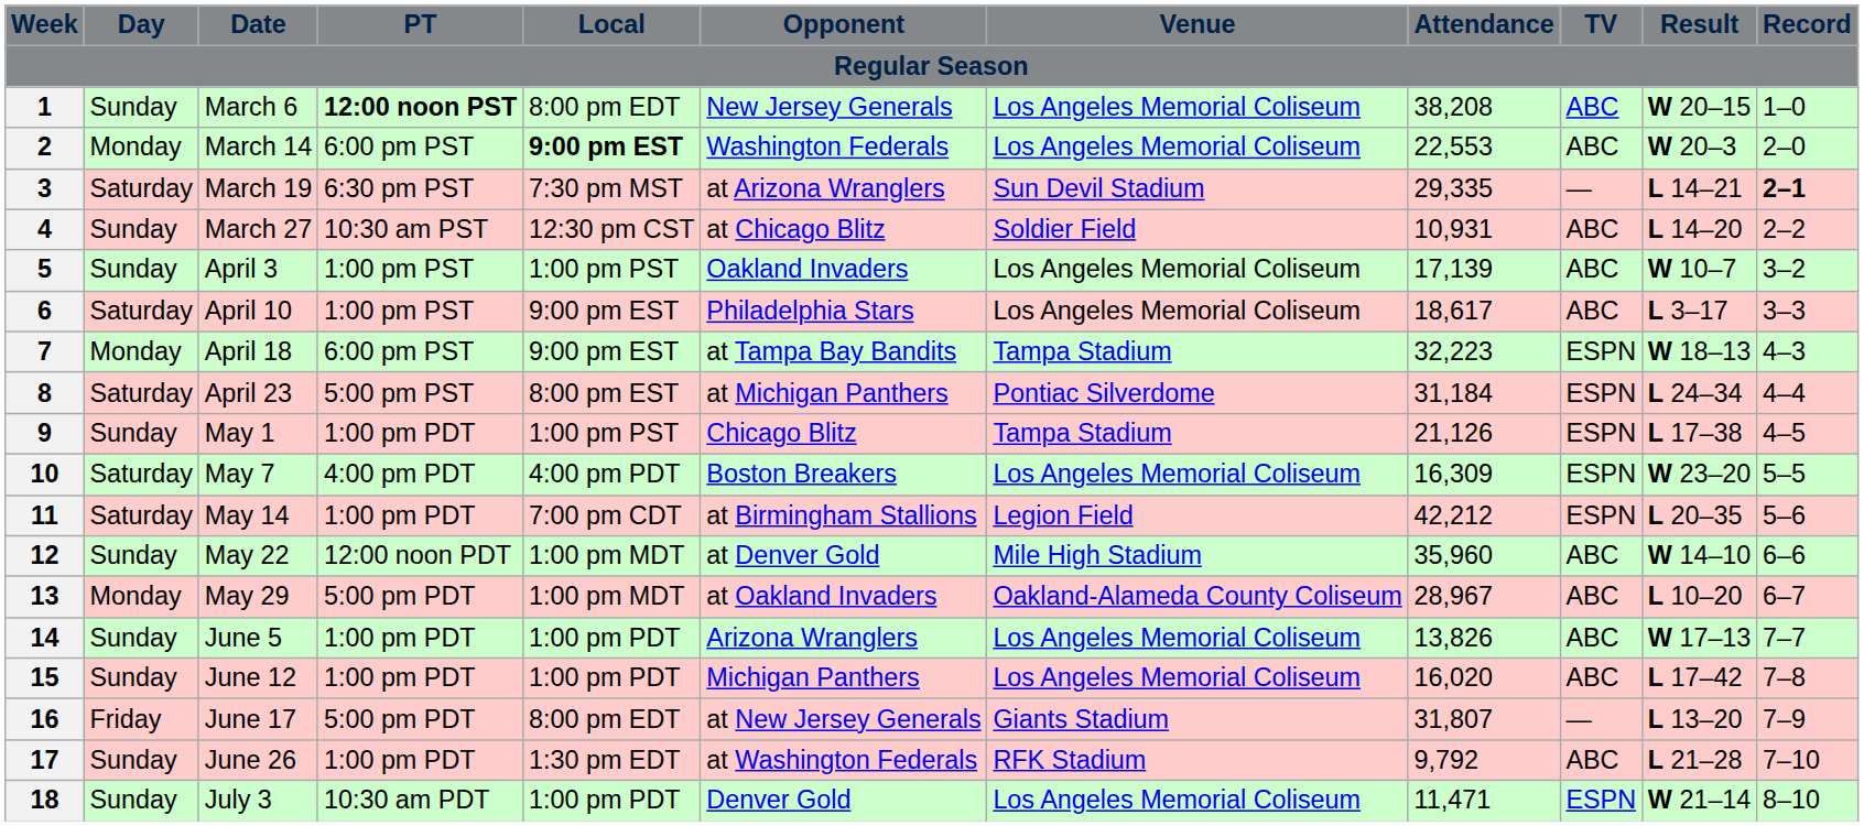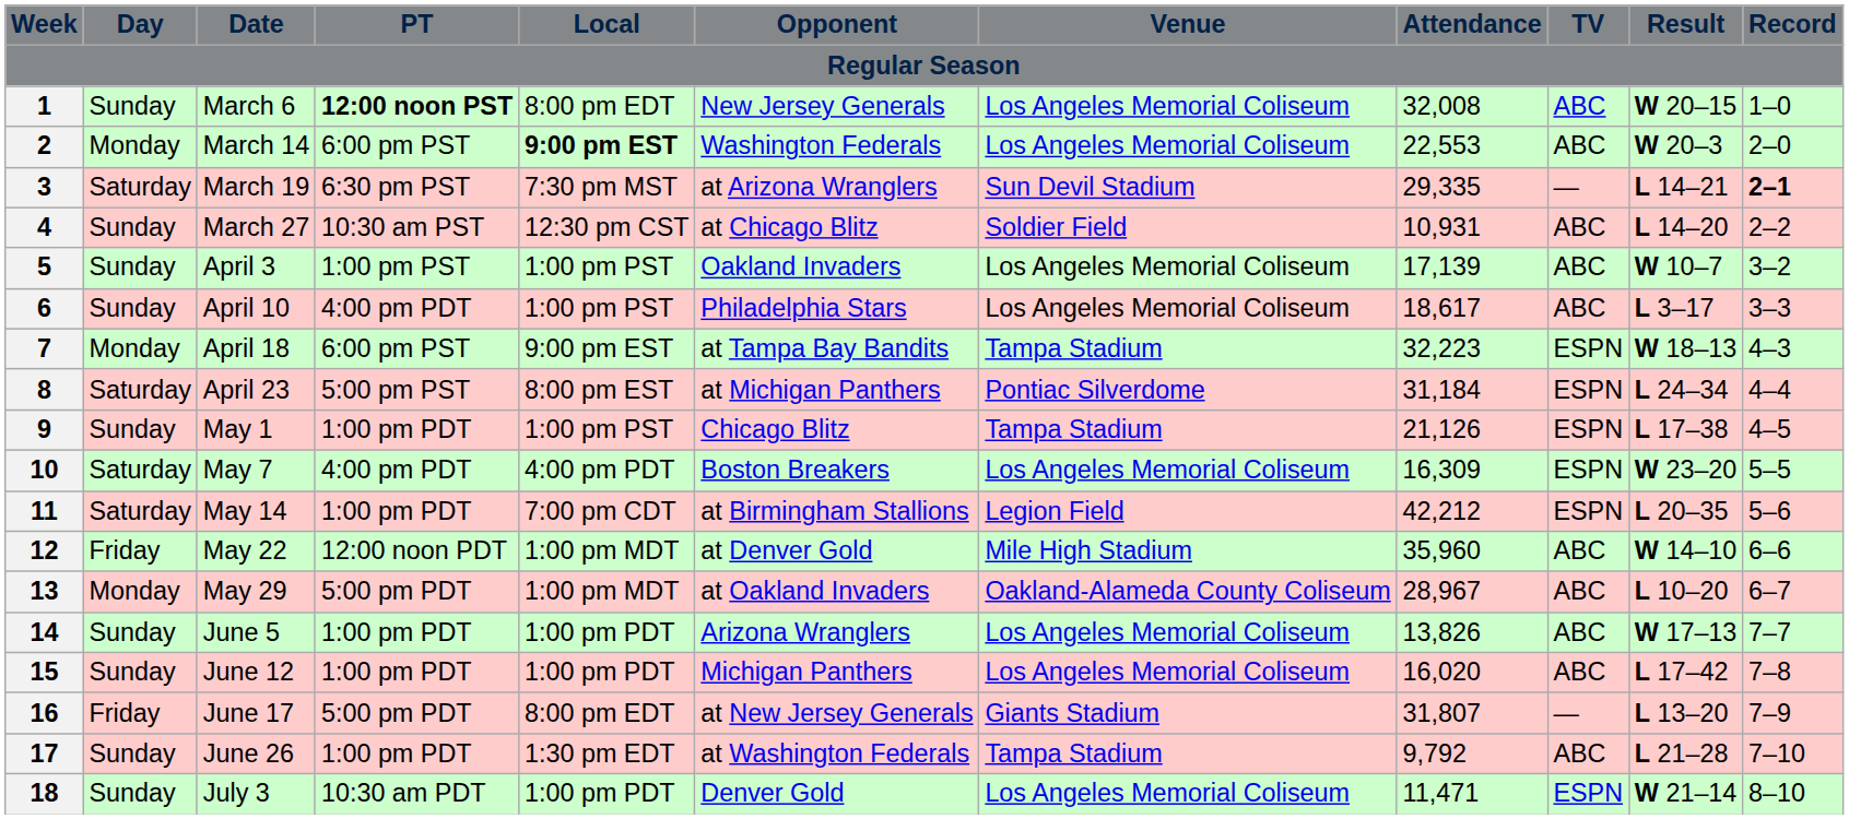 <table class="wikitable">
 <tr>
 <th style="background:#85888B; color:#002147;">Week</th>
 <th style="background:#85888B; color:#002147;">Day</th>
 <th style="background:#85888B; color:#002147;">Date</th>
 <th style="background:#85888B; color:#002147;">PT</th>
 <th style="background:#85888B; color:#002147;">Local</th>
 <th style="background:#85888B; color:#002147;">Opponent</th>
 <th style="background:#85888B; color:#002147;">Venue</th>
 <th style="background:#85888B; color:#002147;">Attendance</th>
 <th style="background:#85888B; color:#002147;">TV</th>
 <th style="background:#85888B; color:#002147;">Result</th>
 <th style="background:#85888B; color:#002147;">Record</th>
 </tr>
 <tr>
 <td style="background:#85888B; color:#002147;text-align:center;" colspan=12><strong>Regular Season</strong></td>
 </tr>
 <tr style="background:#cfc">
 <th>1</th>
 <td>Sunday</td>
 <td>March 6</td>
 <td><strong>12:00 noon PST</strong></td>
 <td>8:00 pm EDT</td>
 <td><a href='#'>New Jersey Generals</a></td>
 <td><a href='#'>Los Angeles Memorial Coliseum</a></td>
-<td>38,208</td>
+<td>32,008</td>
 <td><a href='#'>ABC</a></td>
 <td><strong>W</strong> 20–15</td>
 <td>1–0</td>
 </tr>
 <tr style="background:#cfc">
 <th>2</th>
 <td>Monday</td>
 <td>March 14</td>
 <td>6:00 pm PST</td>
 <td><strong>9:00 pm EST</strong></td>
 <td><a href='#'>Washington Federals</a></td>
 <td><a href='#'>Los Angeles Memorial Coliseum</a></td>
 <td>22,553</td>
 <td>ABC</td>
 <td><strong>W</strong> 20–3</td>
 <td>2–0</td>
 </tr>
 <tr style="background:#fcc">
 <th>3</th>
 <td>Saturday</td>
 <td>March 19</td>
 <td>6:30 pm PST</td>
 <td>7:30 pm MST</td>
 <td>at <a href='#'>Arizona Wranglers</a></td>
 <td><a href='#'>Sun Devil Stadium</a></td>
 <td>29,335</td>
 <td>—</td>
 <td><strong>L</strong> 14–21</td>
 <td><strong>2–1</strong></td>
 </tr>
 <tr style="background:#fcc">
 <th>4</th>
 <td>Sunday</td>
 <td>March 27</td>
 <td>10:30 am PST</td>
 <td>12:30 pm CST</td>
 <td>at <a href='#'>Chicago Blitz</a></td>
 <td><a href='#'>Soldier Field</a></td>
 <td>10,931</td>
 <td>ABC</td>
 <td><strong>L</strong> 14–20</td>
 <td>2–2</td>
 </tr>
 <tr style="background:#cfc">
 <th>5</th>
 <td>Sunday</td>
 <td>April 3</td>
 <td>1:00 pm PST</td>
 <td>1:00 pm PST</td>
 <td><a href='#'>Oakland Invaders</a></td>
 <td>Los Angeles Memorial Coliseum</td>
 <td>17,139</td>
 <td>ABC</td>
 <td><strong>W</strong> 10–7</td>
 <td>3–2</td>
 </tr>
 <tr style="background:#fcc">
 <th>6</th>
-<td>Saturday</td>
+<td>Sunday</td>
 <td>April 10</td>
+<td>4:00 pm PDT</td>
 <td>1:00 pm PST</td>
-<td>9:00 pm EST</td>
 <td><a href='#'>Philadelphia Stars</a></td>
 <td>Los Angeles Memorial Coliseum</td>
 <td>18,617</td>
 <td>ABC</td>
 <td><strong>L</strong> 3–17</td>
 <td>3–3</td>
 </tr>
 <tr style="background:#cfc">
 <th>7</th>
 <td>Monday</td>
 <td>April 18</td>
 <td>6:00 pm PST</td>
 <td>9:00 pm EST</td>
 <td>at <a href='#'>Tampa Bay Bandits</a></td>
 <td><a href='#'>Tampa Stadium</a></td>
 <td>32,223</td>
 <td>ESPN</td>
 <td><strong>W</strong> 18–13</td>
 <td>4–3</td>
 </tr>
 <tr style="background:#fcc">
 <th>8</th>
 <td>Saturday</td>
 <td>April 23</td>
 <td>5:00 pm PST</td>
 <td>8:00 pm EST</td>
 <td>at <a href='#'>Michigan Panthers</a></td>
 <td><a href='#'>Pontiac Silverdome</a></td>
 <td>31,184</td>
 <td>ESPN</td>
 <td><strong>L</strong> 24–34</td>
 <td>4–4</td>
 </tr>
 <tr style="background:#fcc">
 <th>9</th>
 <td>Sunday</td>
 <td>May 1</td>
 <td>1:00 pm PDT</td>
 <td>1:00 pm PST</td>
 <td><a href='#'>Chicago Blitz</a></td>
 <td><a href='#'>Tampa Stadium</a></td>
 <td>21,126</td>
 <td>ESPN</td>
 <td><strong>L</strong> 17–38</td>
 <td>4–5</td>
 </tr>
 <tr style="background:#cfc">
 <th>10</th>
 <td>Saturday</td>
 <td>May 7</td>
 <td>4:00 pm PDT</td>
 <td>4:00 pm PDT</td>
 <td><a href='#'>Boston Breakers</a></td>
 <td><a href='#'>Los Angeles Memorial Coliseum</a></td>
 <td>16,309</td>
 <td>ESPN</td>
 <td><strong>W</strong> 23–20</td>
 <td>5–5</td>
 </tr>
 <tr style="background:#fcc">
 <th>11</th>
 <td>Saturday</td>
 <td>May 14</td>
 <td>1:00 pm PDT</td>
 <td>7:00 pm CDT</td>
 <td>at <a href='#'>Birmingham Stallions</a></td>
 <td><a href='#'>Legion Field</a></td>
 <td>42,212</td>
 <td>ESPN</td>
 <td><strong>L</strong> 20–35</td>
 <td>5–6</td>
 </tr>
 <tr style="background:#cfc">
 <th>12</th>
-<td>Sunday</td>
+<td>Friday</td>
 <td>May 22</td>
 <td>12:00 noon PDT</td>
 <td>1:00 pm MDT</td>
 <td>at <a href='#'>Denver Gold</a></td>
 <td><a href='#'>Mile High Stadium</a></td>
 <td>35,960</td>
 <td>ABC</td>
 <td><strong>W</strong> 14–10</td>
 <td>6–6</td>
 </tr>
 <tr style="background:#fcc">
 <th>13</th>
 <td>Monday</td>
 <td>May 29</td>
 <td>5:00 pm PDT</td>
 <td>1:00 pm MDT</td>
 <td>at <a href='#'>Oakland Invaders</a></td>
 <td><a href='#'>Oakland-Alameda County Coliseum</a></td>
 <td>28,967</td>
 <td>ABC</td>
 <td><strong>L</strong> 10–20</td>
 <td>6–7</td>
 </tr>
 <tr style="background:#cfc">
 <th>14</th>
 <td>Sunday</td>
 <td>June 5</td>
 <td>1:00 pm PDT</td>
 <td>1:00 pm PDT</td>
 <td><a href='#'>Arizona Wranglers</a></td>
 <td><a href='#'>Los Angeles Memorial Coliseum</a></td>
 <td>13,826</td>
 <td>ABC</td>
 <td><strong>W</strong> 17–13</td>
 <td>7–7</td>
 </tr>
 <tr style="background:#fcc">
 <th>15</th>
 <td>Sunday</td>
 <td>June 12</td>
 <td>1:00 pm PDT</td>
 <td>1:00 pm PDT</td>
 <td><a href='#'>Michigan Panthers</a></td>
 <td><a href='#'>Los Angeles Memorial Coliseum</a></td>
 <td>16,020</td>
 <td>ABC</td>
 <td><strong>L</strong> 17–42</td>
 <td>7–8</td>
 </tr>
 <tr style="background:#fcc">
 <th>16</th>
 <td>Friday</td>
 <td>June 17</td>
 <td>5:00 pm PDT</td>
 <td>8:00 pm EDT</td>
 <td>at <a href='#'>New Jersey Generals</a></td>
 <td><a href='#'>Giants Stadium</a></td>
 <td>31,807</td>
 <td>—</td>
 <td><strong>L</strong> 13–20</td>
 <td>7–9</td>
 </tr>
 <tr style="background:#fcc">
 <th>17</th>
 <td>Sunday</td>
 <td>June 26</td>
 <td>1:00 pm PDT</td>
 <td>1:30 pm EDT</td>
 <td>at <a href='#'>Washington Federals</a></td>
-<td><a href='#'>RFK Stadium</a></td>
+<td><a href='#'>Tampa Stadium</a></td>
 <td>9,792</td>
 <td>ABC</td>
 <td><strong>L</strong> 21–28</td>
 <td>7–10</td>
 </tr>
 <tr style="background:#cfc">
 <th>18</th>
 <td>Sunday</td>
 <td>July 3</td>
 <td>10:30 am PDT</td>
 <td>1:00 pm PDT</td>
 <td><a href='#'>Denver Gold</a></td>
 <td><a href='#'>Los Angeles Memorial Coliseum</a></td>
 <td>11,471</td>
 <td><a href='#'>ESPN</a></td>
 <td><strong>W</strong> 21–14</td>
 <td>8–10</td>
 </tr>
 </table>
